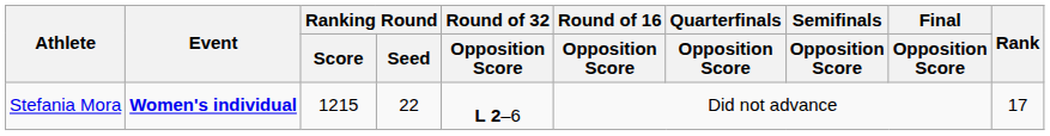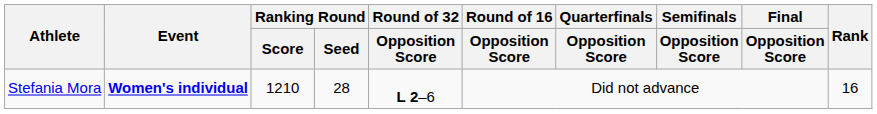 <table class="wikitable" style="font-size:90%">
 <tr>
 <th rowspan="2">Athlete</th>
 <th rowspan="2">Event</th>
 <th colspan="2">Ranking Round</th>
 <th>Round of 32</th>
 <th>Round of 16</th>
 <th>Quarterfinals</th>
 <th>Semifinals</th>
 <th>Final</th>
 <th rowspan="2">Rank</th>
 </tr>
 <tr>
 <th>Score</th>
 <th>Seed</th>
 <th>Opposition<br>Score</th>
 <th>Opposition<br>Score</th>
 <th>Opposition<br>Score</th>
 <th>Opposition<br>Score</th>
 <th>Opposition<br>Score</th>
 </tr>
 <tr>
 <td><a href='#'>Stefania Mora</a></td>
 <td><strong><a href='#'>Women's individual</a></strong></td>
-<td align=center>1215</td>
-<td align=center>22</td>
+<td align=center>1210</td>
+<td align=center>28</td>
 <td align=center><br> <strong>L</strong> <strong>2</strong>–6</td>
 <td align=center colspan=4>Did not advance</td>
-<td align=center>17</td>
+<td align=center>16</td>
 </tr>
 </table>
